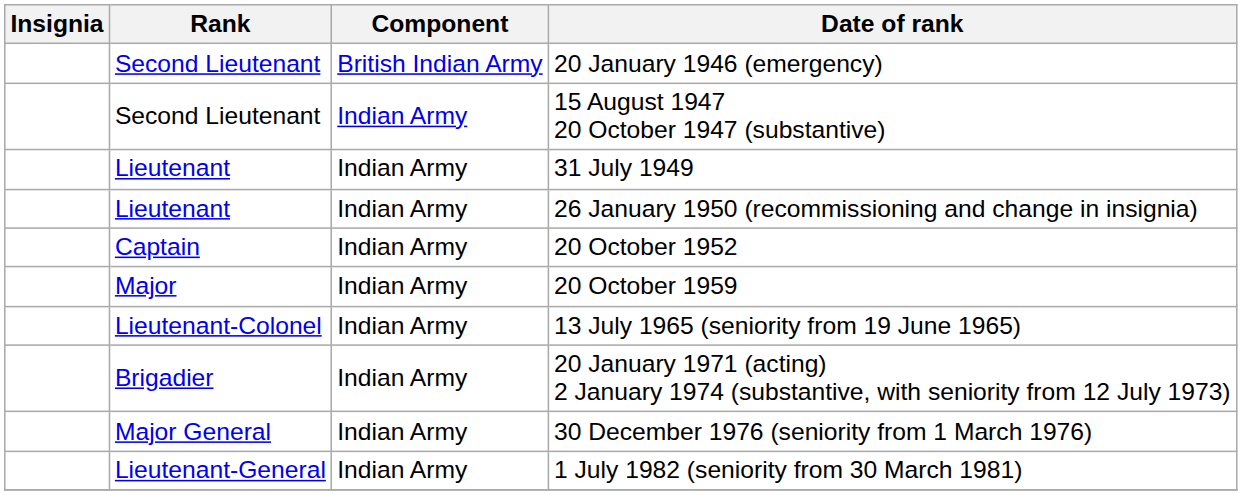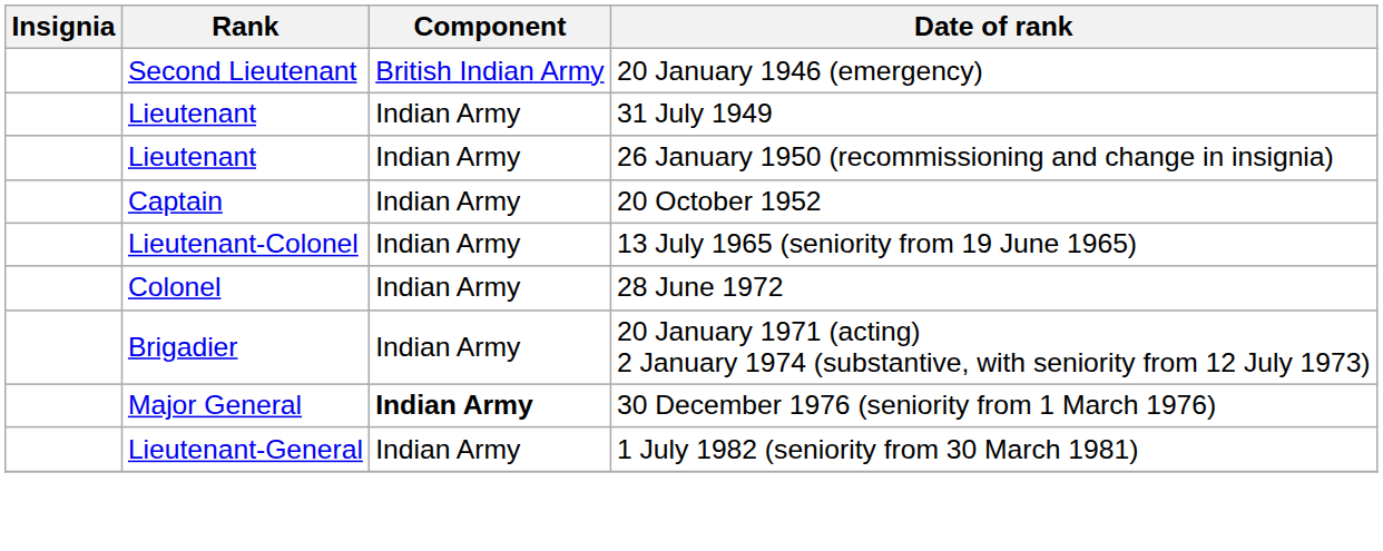 <table class="wikitable" style="background:white">
 <tr>
 <th>Insignia</th>
 <th>Rank</th>
 <th>Component</th>
 <th>Date of rank</th>
 </tr>
 <tr>
 <td align="center"></td>
 <td><a href='#'>Second Lieutenant</a></td>
 <td><a href='#'>British Indian Army</a></td>
 <td>20 January 1946 (emergency)</td>
-</tr>
-<tr>
-<td align="center"></td>
-<td>Second Lieutenant</td>
-<td><a href='#'>Indian Army</a></td>
-<td>15 August 1947<br>20 October 1947 (substantive)</td>
 </tr>
 <tr>
 <td align="center"></td>
 <td><a href='#'>Lieutenant</a></td>
 <td>Indian Army</td>
 <td>31 July 1949</td>
 </tr>
 <tr>
 <td align="center"></td>
 <td><a href='#'>Lieutenant</a></td>
 <td>Indian Army</td>
 <td>26 January 1950 (recommissioning and change in insignia)</td>
 </tr>
 <tr>
 <td align="center"></td>
 <td><a href='#'>Captain</a></td>
 <td>Indian Army</td>
 <td>20 October 1952</td>
 </tr>
 <tr>
 <td align="center"></td>
-<td><a href='#'>Major</a></td>
+<td><a href='#'>Lieutenant-Colonel</a></td>
 <td>Indian Army</td>
-<td>20 October 1959</td>
+<td>13 July 1965 (seniority from 19 June 1965)</td>
 </tr>
 <tr>
 <td align="center"></td>
-<td><a href='#'>Lieutenant-Colonel</a></td>
+<td><a href='#'>Colonel</a></td>
 <td>Indian Army</td>
-<td>13 July 1965 (seniority from 19 June 1965)</td>
+<td>28 June 1972</td>
 </tr>
 <tr>
 <td align="center"></td>
 <td><a href='#'>Brigadier</a></td>
 <td>Indian Army</td>
 <td>20 January 1971 (acting)<br>2 January 1974 (substantive, with seniority from 12 July 1973)</td>
 </tr>
 <tr>
 <td align="center"></td>
 <td><a href='#'>Major General</a></td>
-<td>Indian Army</td>
+<td><strong>Indian Army</strong></td>
 <td>30 December 1976 (seniority from 1 March 1976)</td>
 </tr>
 <tr>
 <td align="center"></td>
 <td><a href='#'>Lieutenant-General</a></td>
 <td>Indian Army</td>
 <td>1 July 1982 (seniority from 30 March 1981)</td>
 </tr>
 <tr>
 </tr>
 </table>
